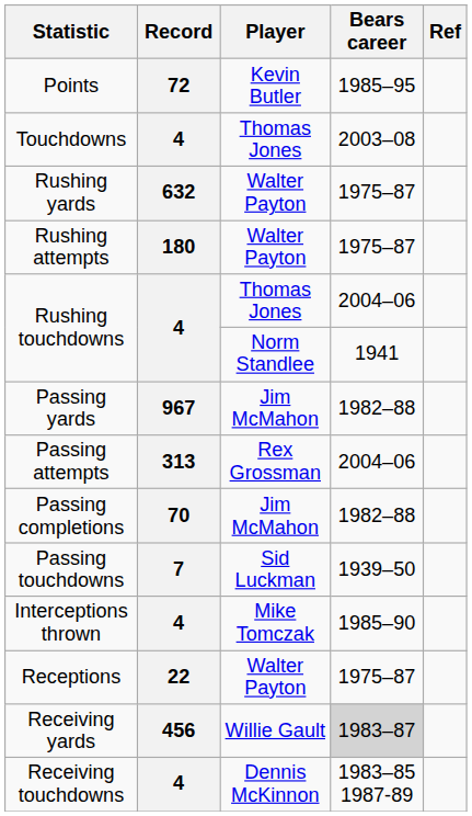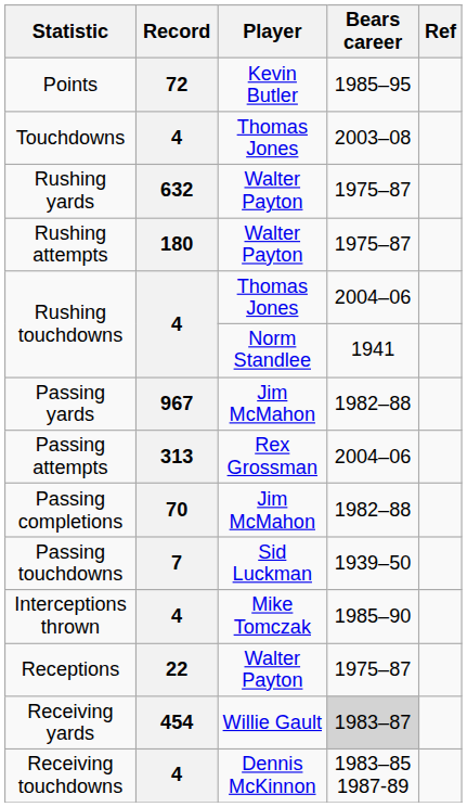 <table class="sortable wikitable" style="text-align:center" width="60%">
 <tr>
 <th scope="col" width=18%>Statistic</th>
 <th scope="col" width=10% class="unsortable">Record</th>
 <th scope="col" width=18%>Player</th>
 <th scope="col" width=18%>Bears career</th>
 <th scope="col" width=5% class="unsortable">Ref</th>
 </tr>
 <tr>
 <td>Points</td>
 <th>72</th>
 <td><a href='#'>Kevin Butler</a></td>
 <td>1985–95</td>
 <td></td>
 </tr>
 <tr>
 <td>Touchdowns</td>
 <th>4</th>
 <td><a href='#'>Thomas Jones</a></td>
 <td>2003–08</td>
 <td></td>
 </tr>
 <tr>
 <td>Rushing yards</td>
 <th>632</th>
 <td><a href='#'>Walter Payton</a></td>
 <td>1975–87</td>
 <td></td>
 </tr>
 <tr>
 <td>Rushing attempts</td>
 <th>180</th>
 <td><a href='#'>Walter Payton</a></td>
 <td>1975–87</td>
 <td></td>
 </tr>
 <tr>
 <td rowSpan="2">Rushing touchdowns</td>
 <th rowSpan="2">4</th>
 <td><a href='#'>Thomas Jones</a></td>
 <td>2004–06</td>
 <td></td>
 </tr>
 <tr>
 <td><a href='#'>Norm Standlee</a></td>
 <td>1941</td>
 <td></td>
 </tr>
 <tr>
 <td>Passing yards</td>
 <th>967</th>
 <td><a href='#'>Jim McMahon</a></td>
 <td>1982–88</td>
 <td></td>
 </tr>
 <tr>
 <td>Passing attempts</td>
 <th>313</th>
 <td><a href='#'>Rex Grossman</a></td>
 <td>2004–06</td>
 <td></td>
 </tr>
 <tr>
 <td>Passing completions</td>
 <th>70</th>
 <td><a href='#'>Jim McMahon</a></td>
 <td>1982–88</td>
 <td></td>
 </tr>
 <tr>
 <td>Passing touchdowns</td>
 <th>7</th>
 <td><a href='#'>Sid Luckman</a></td>
 <td>1939–50</td>
 <td></td>
 </tr>
 <tr>
 <td>Interceptions thrown</td>
 <th>4</th>
 <td><a href='#'>Mike Tomczak</a></td>
 <td>1985–90</td>
 <td></td>
 </tr>
 <tr>
 <td>Receptions</td>
 <th>22</th>
 <td><a href='#'>Walter Payton</a></td>
 <td>1975–87</td>
 <td></td>
 </tr>
 <tr>
 <td>Receiving yards</td>
-<th>456</th>
+<th>454</th>
 <td><a href='#'>Willie Gault</a></td>
 <td style="background: lightgrey;">1983–87</td>
 <td></td>
 </tr>
 <tr>
 <td>Receiving touchdowns</td>
 <th>4</th>
 <td><a href='#'>Dennis McKinnon</a></td>
 <td>1983–85<br>1987-89</td>
 <td></td>
 </tr>
 <tr>
 </tr>
 </table>
